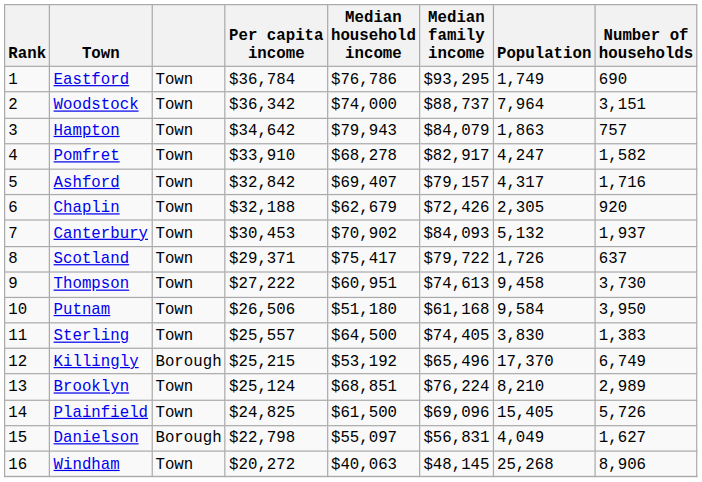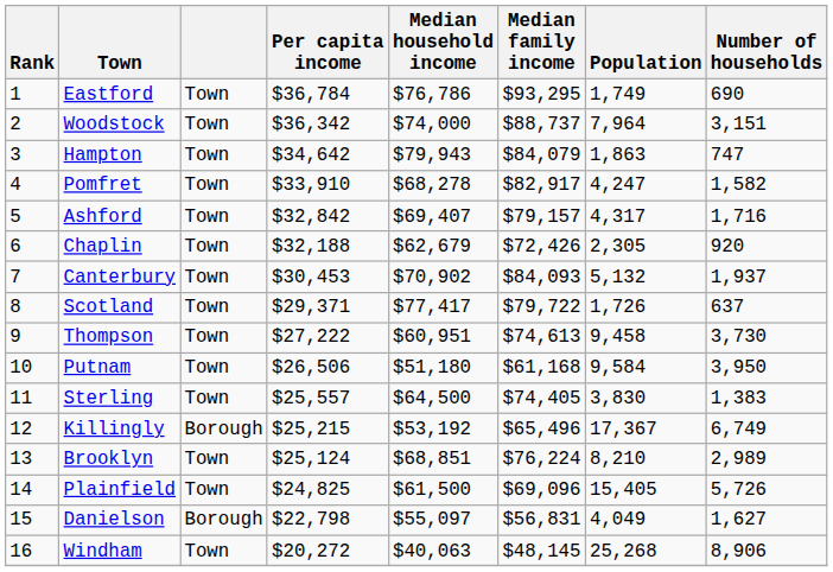 <table class="wikitable sortable">
 <tr valign=bottom>
 <th>Rank</th>
 <th>Town</th>
 <th></th>
 <th>Per capita<br>income</th>
 <th>Median<br>household<br>income</th>
 <th>Median<br>family<br>income</th>
 <th>Population</th>
 <th>Number of<br>households</th>
 </tr>
 <tr>
 <td>1</td>
 <td><a href='#'>Eastford</a></td>
 <td>Town</td>
 <td>$36,784</td>
 <td>$76,786</td>
 <td>$93,295</td>
 <td>1,749</td>
 <td>690</td>
 </tr>
 <tr>
 <td>2</td>
 <td><a href='#'>Woodstock</a></td>
 <td>Town</td>
 <td>$36,342</td>
 <td>$74,000</td>
 <td>$88,737</td>
 <td>7,964</td>
 <td>3,151</td>
 </tr>
 <tr>
 <td>3</td>
 <td><a href='#'>Hampton</a></td>
 <td>Town</td>
 <td>$34,642</td>
 <td>$79,943</td>
 <td>$84,079</td>
 <td>1,863</td>
-<td>757</td>
+<td>747</td>
 </tr>
 <tr>
 <td>4</td>
 <td><a href='#'>Pomfret</a></td>
 <td>Town</td>
 <td>$33,910</td>
 <td>$68,278</td>
 <td>$82,917</td>
 <td>4,247</td>
 <td>1,582</td>
 </tr>
 <tr>
 <td>5</td>
 <td><a href='#'>Ashford</a></td>
 <td>Town</td>
 <td>$32,842</td>
 <td>$69,407</td>
 <td>$79,157</td>
 <td>4,317</td>
 <td>1,716</td>
 </tr>
 <tr>
 <td>6</td>
 <td><a href='#'>Chaplin</a></td>
 <td>Town</td>
 <td>$32,188</td>
 <td>$62,679</td>
 <td>$72,426</td>
 <td>2,305</td>
 <td>920</td>
 </tr>
 <tr>
 <td>7</td>
 <td><a href='#'>Canterbury</a></td>
 <td>Town</td>
 <td>$30,453</td>
 <td>$70,902</td>
 <td>$84,093</td>
 <td>5,132</td>
 <td>1,937</td>
 </tr>
 <tr>
 <td>8</td>
 <td><a href='#'>Scotland</a></td>
 <td>Town</td>
 <td>$29,371</td>
-<td>$75,417</td>
+<td>$77,417</td>
 <td>$79,722</td>
 <td>1,726</td>
 <td>637</td>
 </tr>
 <tr>
 <td>9</td>
 <td><a href='#'>Thompson</a></td>
 <td>Town</td>
 <td>$27,222</td>
 <td>$60,951</td>
 <td>$74,613</td>
 <td>9,458</td>
 <td>3,730</td>
 </tr>
 <tr>
 <td>10</td>
 <td><a href='#'>Putnam</a></td>
 <td>Town</td>
 <td>$26,506</td>
 <td>$51,180</td>
 <td>$61,168</td>
 <td>9,584</td>
 <td>3,950</td>
 </tr>
 <tr>
 <td>11</td>
 <td><a href='#'>Sterling</a></td>
 <td>Town</td>
 <td>$25,557</td>
 <td>$64,500</td>
 <td>$74,405</td>
 <td>3,830</td>
 <td>1,383</td>
 </tr>
 <tr>
 <td>12</td>
 <td><a href='#'>Killingly</a></td>
 <td>Borough</td>
 <td>$25,215</td>
 <td>$53,192</td>
 <td>$65,496</td>
-<td>17,370</td>
+<td>17,367</td>
 <td>6,749</td>
 </tr>
 <tr>
 <td>13</td>
 <td><a href='#'>Brooklyn</a></td>
 <td>Town</td>
 <td>$25,124</td>
 <td>$68,851</td>
 <td>$76,224</td>
 <td>8,210</td>
 <td>2,989</td>
 </tr>
 <tr>
 <td>14</td>
 <td><a href='#'>Plainfield</a></td>
 <td>Town</td>
 <td>$24,825</td>
 <td>$61,500</td>
 <td>$69,096</td>
 <td>15,405</td>
 <td>5,726</td>
 </tr>
 <tr>
 <td>15</td>
 <td><a href='#'>Danielson</a></td>
 <td>Borough</td>
 <td>$22,798</td>
 <td>$55,097</td>
 <td>$56,831</td>
 <td>4,049</td>
 <td>1,627</td>
 </tr>
 <tr>
 <td>16</td>
 <td><a href='#'>Windham</a></td>
 <td>Town</td>
 <td>$20,272</td>
 <td>$40,063</td>
 <td>$48,145</td>
 <td>25,268</td>
 <td>8,906</td>
 </tr>
 <tr>
 </tr>
 </table>
